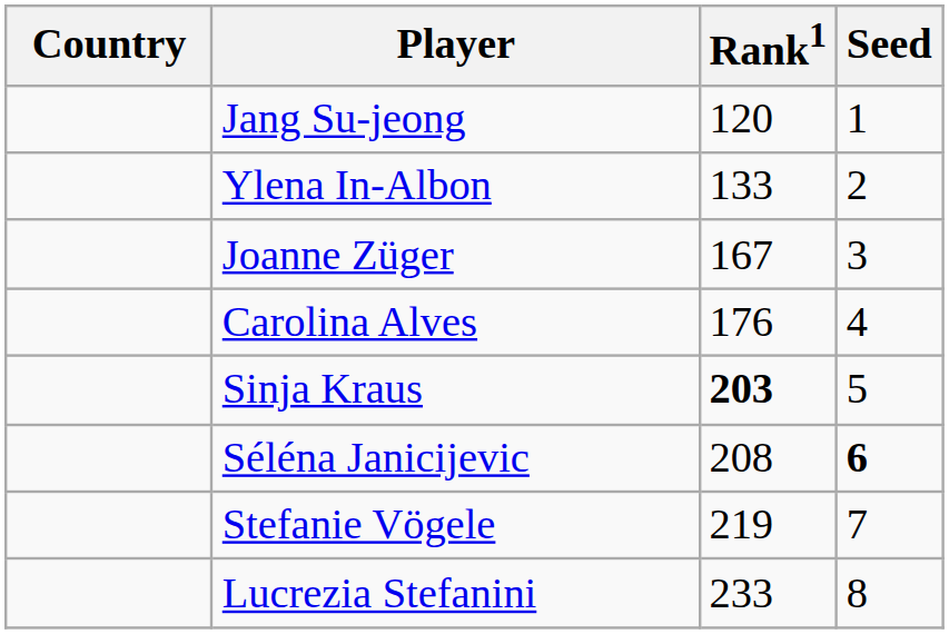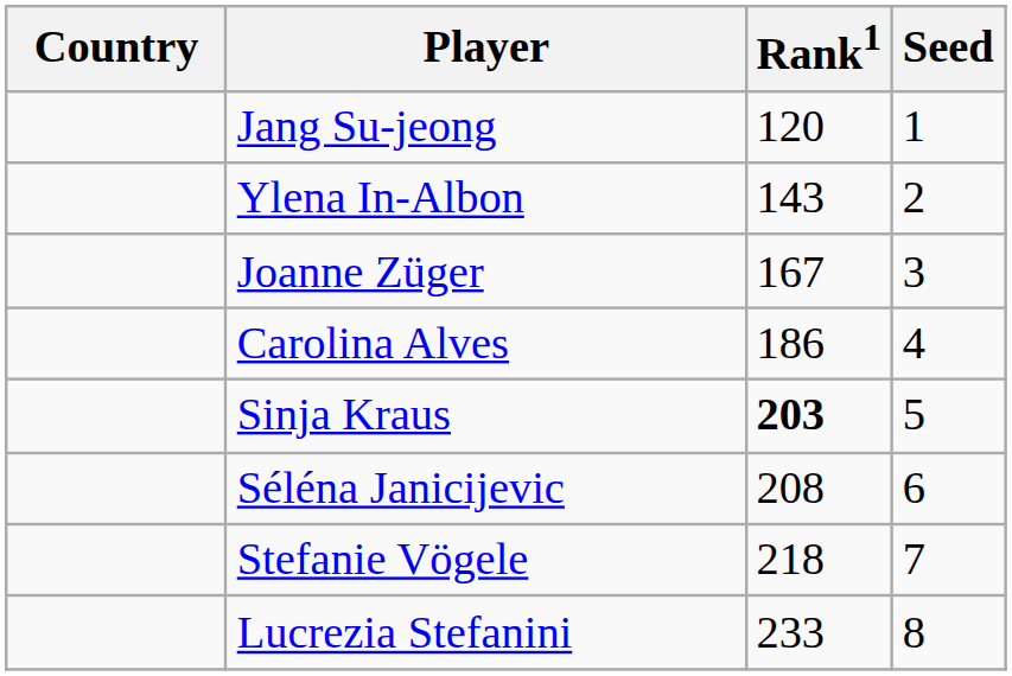 <table class="sortable wikitable">
 <tr>
 <th width="70">Country</th>
 <th width="175">Player</th>
 <th>Rank<sup>1</sup></th>
 <th>Seed</th>
 </tr>
 <tr>
 <td></td>
 <td><a href='#'>Jang Su-jeong</a></td>
 <td>120</td>
 <td>1</td>
 </tr>
 <tr>
 <td></td>
 <td><a href='#'>Ylena In-Albon</a></td>
-<td>133</td>
+<td>143</td>
 <td>2</td>
 </tr>
 <tr>
 <td></td>
 <td><a href='#'>Joanne Züger</a></td>
 <td>167</td>
 <td>3</td>
 </tr>
 <tr>
 <td></td>
 <td><a href='#'>Carolina Alves</a></td>
-<td>176</td>
+<td>186</td>
 <td>4</td>
 </tr>
 <tr>
 <td></td>
 <td><a href='#'>Sinja Kraus</a></td>
 <td><strong>203</strong></td>
 <td>5</td>
 </tr>
 <tr>
 <td></td>
 <td><a href='#'>Séléna Janicijevic</a></td>
 <td>208</td>
-<td><strong>6</strong></td>
+<td>6</td>
 </tr>
 <tr>
 <td></td>
 <td><a href='#'>Stefanie Vögele</a></td>
-<td>219</td>
+<td>218</td>
 <td>7</td>
 </tr>
 <tr>
 <td></td>
 <td><a href='#'>Lucrezia Stefanini</a></td>
 <td>233</td>
 <td>8</td>
 </tr>
 </table>
